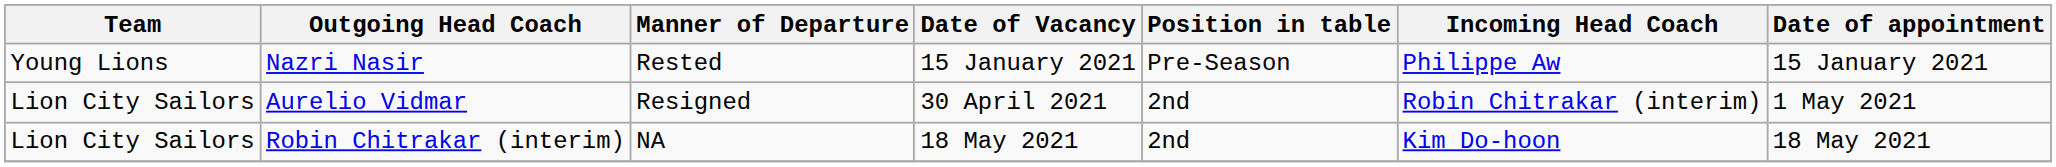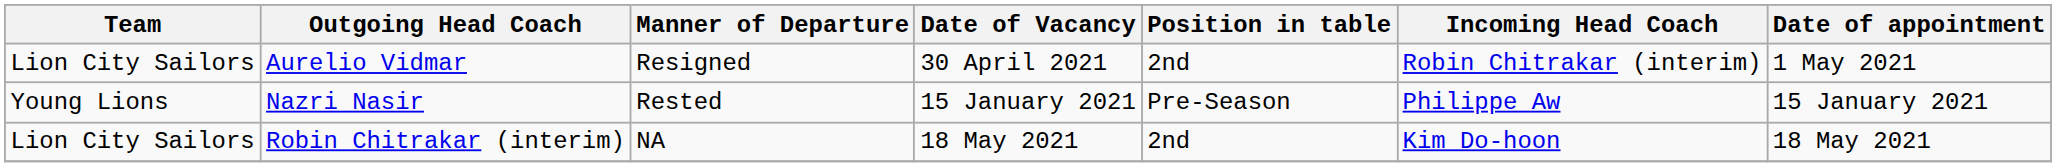 <table class="wikitable">
 <tr>
 <th>Team</th>
 <th>Outgoing Head Coach</th>
 <th>Manner of Departure</th>
 <th>Date of Vacancy</th>
 <th>Position in table</th>
 <th>Incoming Head Coach</th>
 <th>Date of appointment</th>
 </tr>
 <tr>
+<td>Lion City Sailors</td>
+<td> <a href='#'>Aurelio Vidmar</a></td>
+<td>Resigned </td>
+<td>30 April 2021</td>
+<td>2nd</td>
+<td> <a href='#'>Robin Chitrakar</a> (interim) </td>
+<td>1 May 2021</td>
+</tr>
+<tr>
 <td>Young Lions</td>
 <td> <a href='#'>Nazri Nasir</a></td>
 <td>Rested</td>
 <td>15 January 2021</td>
 <td>Pre-Season</td>
 <td> <a href='#'>Philippe Aw</a></td>
 <td>15 January 2021</td>
-</tr>
-<tr>
-<td>Lion City Sailors</td>
-<td> <a href='#'>Aurelio Vidmar</a></td>
-<td>Resigned </td>
-<td>30 April 2021</td>
-<td>2nd</td>
-<td> <a href='#'>Robin Chitrakar</a> (interim) </td>
-<td>1 May 2021</td>
 </tr>
 <tr>
 <td>Lion City Sailors</td>
 <td> <a href='#'>Robin Chitrakar</a> (interim) </td>
 <td>NA</td>
 <td>18 May 2021</td>
 <td>2nd</td>
 <td> <a href='#'>Kim Do-hoon</a></td>
 <td>18 May 2021</td>
 </tr>
 <tr>
 </tr>
 </table>
